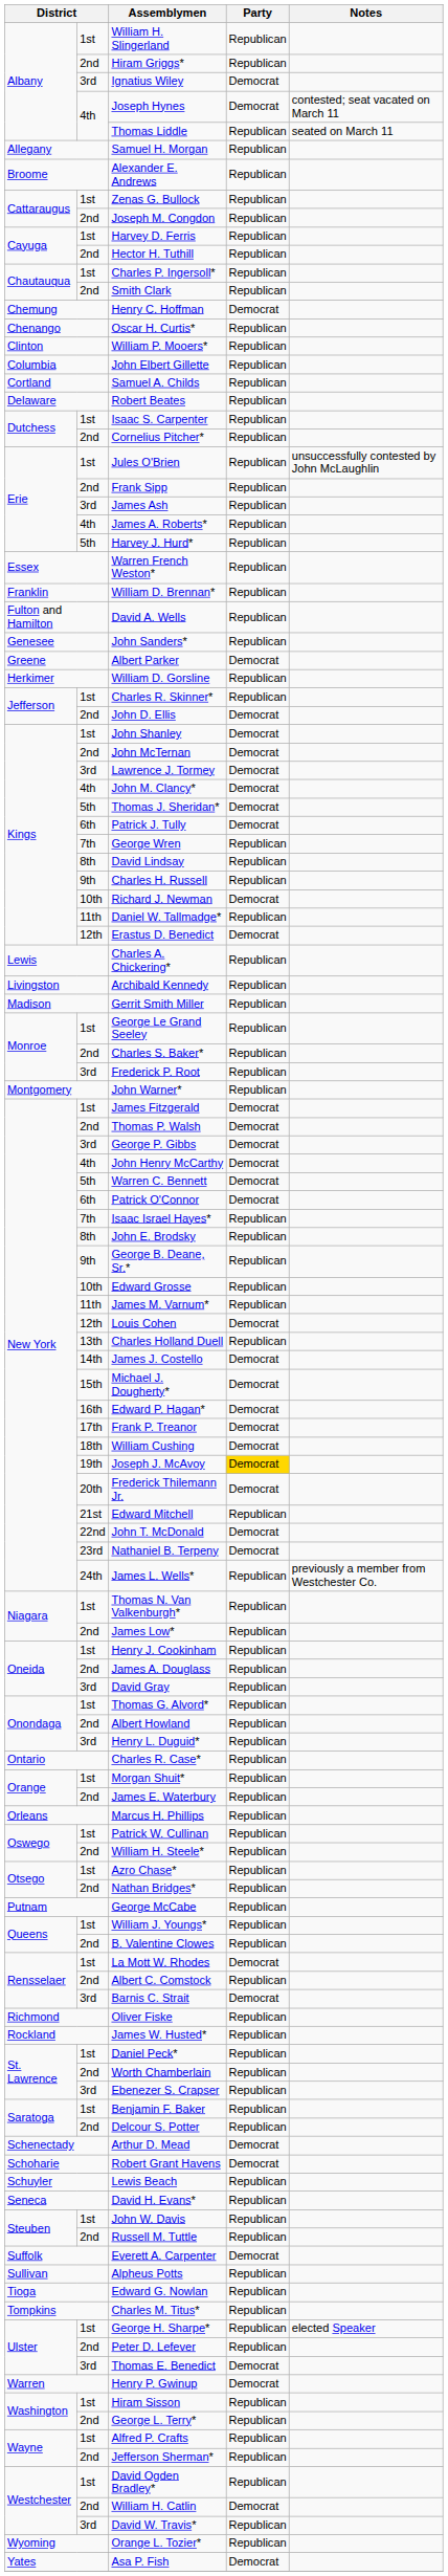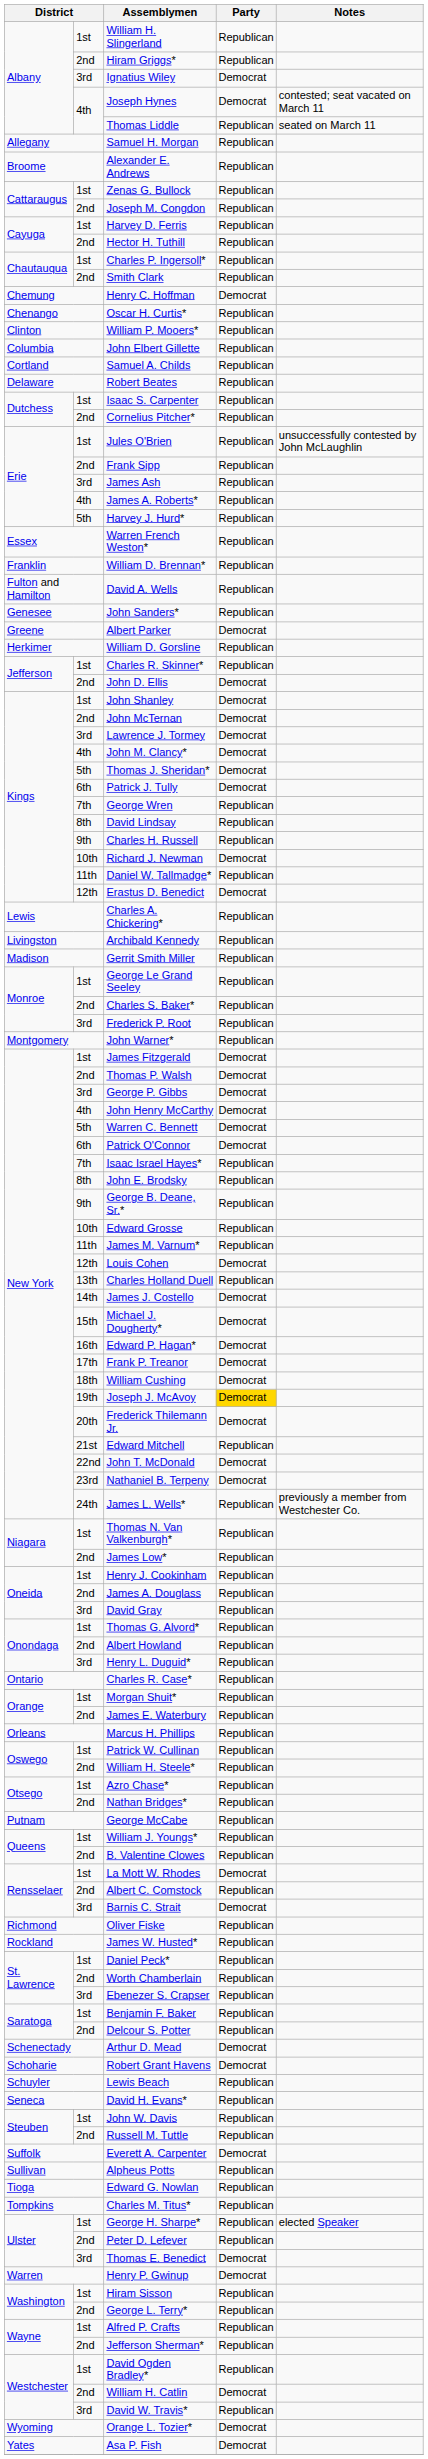 <table class=wikitable>
 <tr>
 <th colspan="2">District</th>
 <th>Assemblymen</th>
 <th>Party</th>
 <th>Notes</th>
 </tr>
 <tr>
 <td rowspan="5"><a href='#'>Albany</a></td>
 <td>1st</td>
 <td><a href='#'>William H. Slingerland</a></td>
 <td>Republican</td>
 <td></td>
 </tr>
 <tr>
 <td>2nd</td>
 <td><a href='#'>Hiram Griggs</a>*</td>
 <td>Republican</td>
 <td></td>
 </tr>
 <tr>
 <td>3rd</td>
 <td><a href='#'>Ignatius Wiley</a></td>
 <td>Democrat</td>
 <td></td>
 </tr>
 <tr>
 <td rowspan="2">4th</td>
 <td><a href='#'>Joseph Hynes</a></td>
 <td>Democrat</td>
 <td>contested; seat vacated on March 11</td>
 </tr>
 <tr>
 <td><a href='#'>Thomas Liddle</a></td>
 <td>Republican</td>
 <td>seated on March 11</td>
 </tr>
 <tr>
 <td colspan="2"><a href='#'>Allegany</a></td>
 <td><a href='#'>Samuel H. Morgan</a></td>
 <td>Republican</td>
 <td></td>
 </tr>
 <tr>
 <td colspan="2"><a href='#'>Broome</a></td>
 <td><a href='#'>Alexander E. Andrews</a></td>
 <td>Republican</td>
 <td></td>
 </tr>
 <tr>
 <td rowspan="2"><a href='#'>Cattaraugus</a></td>
 <td>1st</td>
 <td><a href='#'>Zenas G. Bullock</a></td>
 <td>Republican</td>
 <td></td>
 </tr>
 <tr>
 <td>2nd</td>
 <td><a href='#'>Joseph M. Congdon</a></td>
 <td>Republican</td>
 <td></td>
 </tr>
 <tr>
 <td rowspan="2"><a href='#'>Cayuga</a></td>
 <td>1st</td>
 <td><a href='#'>Harvey D. Ferris</a></td>
 <td>Republican</td>
 <td></td>
 </tr>
 <tr>
 <td>2nd</td>
 <td><a href='#'>Hector H. Tuthill</a></td>
 <td>Republican</td>
 <td></td>
 </tr>
 <tr>
 <td rowspan="2"><a href='#'>Chautauqua</a></td>
 <td>1st</td>
 <td><a href='#'>Charles P. Ingersoll</a>*</td>
 <td>Republican</td>
 <td></td>
 </tr>
 <tr>
 <td>2nd</td>
 <td><a href='#'>Smith Clark</a></td>
 <td>Republican</td>
 <td></td>
 </tr>
 <tr>
 <td colspan="2"><a href='#'>Chemung</a></td>
 <td><a href='#'>Henry C. Hoffman</a></td>
 <td>Democrat</td>
 <td></td>
 </tr>
 <tr>
 <td colspan="2"><a href='#'>Chenango</a></td>
 <td><a href='#'>Oscar H. Curtis</a>*</td>
 <td>Republican</td>
 <td></td>
 </tr>
 <tr>
 <td colspan="2"><a href='#'>Clinton</a></td>
 <td><a href='#'>William P. Mooers</a>*</td>
 <td>Republican</td>
 <td></td>
 </tr>
 <tr>
 <td colspan="2"><a href='#'>Columbia</a></td>
 <td><a href='#'>John Elbert Gillette</a></td>
 <td>Republican</td>
 <td></td>
 </tr>
 <tr>
 <td colspan="2"><a href='#'>Cortland</a></td>
 <td><a href='#'>Samuel A. Childs</a></td>
 <td>Republican</td>
 <td></td>
 </tr>
 <tr>
 <td colspan="2"><a href='#'>Delaware</a></td>
 <td><a href='#'>Robert Beates</a></td>
 <td>Republican</td>
 <td></td>
 </tr>
 <tr>
 <td rowspan="2"><a href='#'>Dutchess</a></td>
 <td>1st</td>
 <td><a href='#'>Isaac S. Carpenter</a></td>
 <td>Republican</td>
 <td></td>
 </tr>
 <tr>
 <td>2nd</td>
 <td><a href='#'>Cornelius Pitcher</a>*</td>
 <td>Republican</td>
 <td></td>
 </tr>
 <tr>
 <td rowspan="5"><a href='#'>Erie</a></td>
 <td>1st</td>
 <td><a href='#'>Jules O'Brien</a></td>
 <td>Republican</td>
 <td>unsuccessfully contested by John McLaughlin</td>
 </tr>
 <tr>
 <td>2nd</td>
 <td><a href='#'>Frank Sipp</a></td>
 <td>Republican</td>
 <td></td>
 </tr>
 <tr>
 <td>3rd</td>
 <td><a href='#'>James Ash</a></td>
 <td>Republican</td>
 <td></td>
 </tr>
 <tr>
 <td>4th</td>
 <td><a href='#'>James A. Roberts</a>*</td>
 <td>Republican</td>
 <td></td>
 </tr>
 <tr>
 <td>5th</td>
 <td><a href='#'>Harvey J. Hurd</a>*</td>
 <td>Republican</td>
 <td></td>
 </tr>
 <tr>
 <td colspan="2"><a href='#'>Essex</a></td>
 <td><a href='#'>Warren French Weston</a>*</td>
 <td>Republican</td>
 <td></td>
 </tr>
 <tr>
 <td colspan="2"><a href='#'>Franklin</a></td>
 <td><a href='#'>William D. Brennan</a>*</td>
 <td>Republican</td>
 <td></td>
 </tr>
 <tr>
 <td colspan="2"><a href='#'>Fulton</a> and <a href='#'>Hamilton</a></td>
 <td><a href='#'>David A. Wells</a></td>
 <td>Republican</td>
 <td></td>
 </tr>
 <tr>
 <td colspan="2"><a href='#'>Genesee</a></td>
 <td><a href='#'>John Sanders</a>*</td>
 <td>Republican</td>
 <td></td>
 </tr>
 <tr>
 <td colspan="2"><a href='#'>Greene</a></td>
 <td><a href='#'>Albert Parker</a></td>
 <td>Democrat</td>
 <td></td>
 </tr>
 <tr>
 <td colspan="2"><a href='#'>Herkimer</a></td>
 <td><a href='#'>William D. Gorsline</a></td>
 <td>Republican</td>
 <td></td>
 </tr>
 <tr>
 <td rowspan="2"><a href='#'>Jefferson</a></td>
 <td>1st</td>
 <td><a href='#'>Charles R. Skinner</a>*</td>
 <td>Republican</td>
 <td></td>
 </tr>
 <tr>
 <td>2nd</td>
 <td><a href='#'>John D. Ellis</a></td>
 <td>Democrat</td>
 <td></td>
 </tr>
 <tr>
 <td rowspan="12"><a href='#'>Kings</a></td>
 <td>1st</td>
 <td><a href='#'>John Shanley</a></td>
 <td>Democrat</td>
 <td></td>
 </tr>
 <tr>
 <td>2nd</td>
 <td><a href='#'>John McTernan</a></td>
 <td>Democrat</td>
 <td></td>
 </tr>
 <tr>
 <td>3rd</td>
 <td><a href='#'>Lawrence J. Tormey</a></td>
 <td>Democrat</td>
 <td></td>
 </tr>
 <tr>
 <td>4th</td>
 <td><a href='#'>John M. Clancy</a>*</td>
 <td>Democrat</td>
 <td></td>
 </tr>
 <tr>
 <td>5th</td>
 <td><a href='#'>Thomas J. Sheridan</a>*</td>
 <td>Democrat</td>
 <td></td>
 </tr>
 <tr>
 <td>6th</td>
 <td><a href='#'>Patrick J. Tully</a></td>
 <td>Democrat</td>
 <td></td>
 </tr>
 <tr>
 <td>7th</td>
 <td><a href='#'>George Wren</a></td>
 <td>Republican</td>
 <td></td>
 </tr>
 <tr>
 <td>8th</td>
 <td><a href='#'>David Lindsay</a></td>
 <td>Republican</td>
 <td></td>
 </tr>
 <tr>
 <td>9th</td>
 <td><a href='#'>Charles H. Russell</a></td>
 <td>Republican</td>
 <td></td>
 </tr>
 <tr>
 <td>10th</td>
 <td><a href='#'>Richard J. Newman</a></td>
 <td>Democrat</td>
 <td></td>
 </tr>
 <tr>
 <td>11th</td>
 <td><a href='#'>Daniel W. Tallmadge</a>*</td>
 <td>Republican</td>
 <td></td>
 </tr>
 <tr>
 <td>12th</td>
 <td><a href='#'>Erastus D. Benedict</a></td>
 <td>Democrat</td>
 <td></td>
 </tr>
 <tr>
 <td colspan="2"><a href='#'>Lewis</a></td>
 <td><a href='#'>Charles A. Chickering</a>*</td>
 <td>Republican</td>
 <td></td>
 </tr>
 <tr>
 <td colspan="2"><a href='#'>Livingston</a></td>
 <td><a href='#'>Archibald Kennedy</a></td>
 <td>Republican</td>
 <td></td>
 </tr>
 <tr>
 <td colspan="2"><a href='#'>Madison</a></td>
 <td><a href='#'>Gerrit Smith Miller</a></td>
 <td>Republican</td>
 <td></td>
 </tr>
 <tr>
 <td rowspan="3"><a href='#'>Monroe</a></td>
 <td>1st</td>
 <td><a href='#'>George Le Grand Seeley</a></td>
 <td>Republican</td>
 <td></td>
 </tr>
 <tr>
 <td>2nd</td>
 <td><a href='#'>Charles S. Baker</a>*</td>
 <td>Republican</td>
 <td></td>
 </tr>
 <tr>
 <td>3rd</td>
 <td><a href='#'>Frederick P. Root</a></td>
 <td>Republican</td>
 <td></td>
 </tr>
 <tr>
 <td colspan="2"><a href='#'>Montgomery</a></td>
 <td><a href='#'>John Warner</a>*</td>
 <td>Republican</td>
 <td></td>
 </tr>
 <tr>
 <td rowspan="24"><a href='#'>New York</a></td>
 <td>1st</td>
 <td><a href='#'>James Fitzgerald</a></td>
 <td>Democrat</td>
 <td></td>
 </tr>
 <tr>
 <td>2nd</td>
 <td><a href='#'>Thomas P. Walsh</a></td>
 <td>Democrat</td>
 <td></td>
 </tr>
 <tr>
 <td>3rd</td>
 <td><a href='#'>George P. Gibbs</a></td>
 <td>Democrat</td>
 <td></td>
 </tr>
 <tr>
 <td>4th</td>
 <td><a href='#'>John Henry McCarthy</a></td>
 <td>Democrat</td>
 <td></td>
 </tr>
 <tr>
 <td>5th</td>
 <td><a href='#'>Warren C. Bennett</a></td>
 <td>Democrat</td>
 <td></td>
 </tr>
 <tr>
 <td>6th</td>
 <td><a href='#'>Patrick O'Connor</a></td>
 <td>Democrat</td>
 <td></td>
 </tr>
 <tr>
 <td>7th</td>
 <td><a href='#'>Isaac Israel Hayes</a>*</td>
 <td>Republican</td>
 <td></td>
 </tr>
 <tr>
 <td>8th</td>
 <td><a href='#'>John E. Brodsky</a></td>
 <td>Republican</td>
 <td></td>
 </tr>
 <tr>
 <td>9th</td>
 <td><a href='#'>George B. Deane, Sr.</a>*</td>
 <td>Republican</td>
 <td></td>
 </tr>
 <tr>
 <td>10th</td>
 <td><a href='#'>Edward Grosse</a></td>
 <td>Republican</td>
 <td></td>
 </tr>
 <tr>
 <td>11th</td>
 <td><a href='#'>James M. Varnum</a>*</td>
 <td>Republican</td>
 <td></td>
 </tr>
 <tr>
 <td>12th</td>
 <td><a href='#'>Louis Cohen</a></td>
 <td>Democrat</td>
 <td></td>
 </tr>
 <tr>
 <td>13th</td>
 <td><a href='#'>Charles Holland Duell</a></td>
 <td>Republican</td>
 <td></td>
 </tr>
 <tr>
 <td>14th</td>
 <td><a href='#'>James J. Costello</a></td>
 <td>Democrat</td>
 <td></td>
 </tr>
 <tr>
 <td>15th</td>
 <td><a href='#'>Michael J. Dougherty</a>*</td>
 <td>Democrat</td>
 <td></td>
 </tr>
 <tr>
 <td>16th</td>
 <td><a href='#'>Edward P. Hagan</a>*</td>
 <td>Democrat</td>
 <td></td>
 </tr>
 <tr>
 <td>17th</td>
 <td><a href='#'>Frank P. Treanor</a></td>
 <td>Democrat</td>
 <td></td>
 </tr>
 <tr>
 <td>18th</td>
 <td><a href='#'>William Cushing</a></td>
 <td>Democrat</td>
 <td></td>
 </tr>
 <tr>
 <td>19th</td>
 <td><a href='#'>Joseph J. McAvoy</a></td>
 <td style="background: gold;">Democrat</td>
 <td></td>
 </tr>
 <tr>
 <td>20th</td>
 <td><a href='#'>Frederick Thilemann Jr.</a></td>
 <td>Democrat</td>
 <td></td>
 </tr>
 <tr>
 <td>21st</td>
 <td><a href='#'>Edward Mitchell</a></td>
 <td>Republican</td>
 <td></td>
 </tr>
 <tr>
 <td>22nd</td>
 <td><a href='#'>John T. McDonald</a></td>
 <td>Democrat</td>
 <td></td>
 </tr>
 <tr>
 <td>23rd</td>
 <td><a href='#'>Nathaniel B. Terpeny</a></td>
 <td>Democrat</td>
 <td></td>
 </tr>
 <tr>
 <td>24th</td>
 <td><a href='#'>James L. Wells</a>*</td>
 <td>Republican</td>
 <td>previously a member from Westchester Co.</td>
 </tr>
 <tr>
 <td rowspan="2"><a href='#'>Niagara</a></td>
 <td>1st</td>
 <td><a href='#'>Thomas N. Van Valkenburgh</a>*</td>
 <td>Republican</td>
 <td></td>
 </tr>
 <tr>
 <td>2nd</td>
 <td><a href='#'>James Low</a>*</td>
 <td>Republican</td>
 <td></td>
 </tr>
 <tr>
 <td rowspan="3"><a href='#'>Oneida</a></td>
 <td>1st</td>
 <td><a href='#'>Henry J. Cookinham</a></td>
 <td>Republican</td>
 <td></td>
 </tr>
 <tr>
 <td>2nd</td>
 <td><a href='#'>James A. Douglass</a></td>
 <td>Republican</td>
 <td></td>
 </tr>
 <tr>
 <td>3rd</td>
 <td><a href='#'>David Gray</a></td>
 <td>Republican</td>
 <td></td>
 </tr>
 <tr>
 <td rowspan="3"><a href='#'>Onondaga</a></td>
 <td>1st</td>
 <td><a href='#'>Thomas G. Alvord</a>*</td>
 <td>Republican</td>
 <td></td>
 </tr>
 <tr>
 <td>2nd</td>
 <td><a href='#'>Albert Howland</a></td>
 <td>Republican</td>
 <td></td>
 </tr>
 <tr>
 <td>3rd</td>
 <td><a href='#'>Henry L. Duguid</a>*</td>
 <td>Republican</td>
 <td></td>
 </tr>
 <tr>
 <td colspan="2"><a href='#'>Ontario</a></td>
 <td><a href='#'>Charles R. Case</a>*</td>
 <td>Republican</td>
 <td></td>
 </tr>
 <tr>
 <td rowspan="2"><a href='#'>Orange</a></td>
 <td>1st</td>
 <td><a href='#'>Morgan Shuit</a>*</td>
 <td>Republican</td>
 <td></td>
 </tr>
 <tr>
 <td>2nd</td>
 <td><a href='#'>James E. Waterbury</a></td>
 <td>Republican</td>
 <td></td>
 </tr>
 <tr>
 <td colspan="2"><a href='#'>Orleans</a></td>
 <td><a href='#'>Marcus H. Phillips</a></td>
 <td>Republican</td>
 <td></td>
 </tr>
 <tr>
 <td rowspan="2"><a href='#'>Oswego</a></td>
 <td>1st</td>
 <td><a href='#'>Patrick W. Cullinan</a></td>
 <td>Republican</td>
 <td></td>
 </tr>
 <tr>
 <td>2nd</td>
 <td><a href='#'>William H. Steele</a>*</td>
 <td>Republican</td>
 <td></td>
 </tr>
 <tr>
 <td rowspan="2"><a href='#'>Otsego</a></td>
 <td>1st</td>
 <td><a href='#'>Azro Chase</a>*</td>
 <td>Republican</td>
 <td></td>
 </tr>
 <tr>
 <td>2nd</td>
 <td><a href='#'>Nathan Bridges</a>*</td>
 <td>Republican</td>
 <td></td>
 </tr>
 <tr>
 <td colspan="2"><a href='#'>Putnam</a></td>
 <td><a href='#'>George McCabe</a></td>
 <td>Republican</td>
 <td></td>
 </tr>
 <tr>
 <td rowspan="2"><a href='#'>Queens</a></td>
 <td>1st</td>
 <td><a href='#'>William J. Youngs</a>*</td>
 <td>Republican</td>
 <td></td>
 </tr>
 <tr>
 <td>2nd</td>
 <td><a href='#'>B. Valentine Clowes</a></td>
 <td>Republican</td>
 <td></td>
 </tr>
 <tr>
 <td rowspan="3"><a href='#'>Rensselaer</a></td>
 <td>1st</td>
 <td><a href='#'>La Mott W. Rhodes</a></td>
 <td>Democrat</td>
 <td></td>
 </tr>
 <tr>
 <td>2nd</td>
 <td><a href='#'>Albert C. Comstock</a></td>
 <td>Republican</td>
 <td></td>
 </tr>
 <tr>
 <td>3rd</td>
 <td><a href='#'>Barnis C. Strait</a></td>
 <td>Democrat</td>
 <td></td>
 </tr>
 <tr>
 <td colspan="2"><a href='#'>Richmond</a></td>
 <td><a href='#'>Oliver Fiske</a></td>
 <td>Republican</td>
 <td></td>
 </tr>
 <tr>
 <td colspan="2"><a href='#'>Rockland</a></td>
 <td><a href='#'>James W. Husted</a>*</td>
 <td>Republican</td>
 <td></td>
 </tr>
 <tr>
 <td rowspan="3"><a href='#'>St. Lawrence</a></td>
 <td>1st</td>
 <td><a href='#'>Daniel Peck</a>*</td>
 <td>Republican</td>
 <td></td>
 </tr>
 <tr>
 <td>2nd</td>
 <td><a href='#'>Worth Chamberlain</a></td>
 <td>Republican</td>
 <td></td>
 </tr>
 <tr>
 <td>3rd</td>
 <td><a href='#'>Ebenezer S. Crapser</a></td>
 <td>Republican</td>
 <td></td>
 </tr>
 <tr>
 <td rowspan="2"><a href='#'>Saratoga</a></td>
 <td>1st</td>
 <td><a href='#'>Benjamin F. Baker</a></td>
 <td>Republican</td>
 <td></td>
 </tr>
 <tr>
 <td>2nd</td>
 <td><a href='#'>Delcour S. Potter</a></td>
 <td>Republican</td>
 <td></td>
 </tr>
 <tr>
 <td colspan="2"><a href='#'>Schenectady</a></td>
 <td><a href='#'>Arthur D. Mead</a></td>
 <td>Democrat</td>
 <td></td>
 </tr>
 <tr>
 <td colspan="2"><a href='#'>Schoharie</a></td>
 <td><a href='#'>Robert Grant Havens</a></td>
 <td>Democrat</td>
 <td></td>
 </tr>
 <tr>
 <td colspan="2"><a href='#'>Schuyler</a></td>
 <td><a href='#'>Lewis Beach</a></td>
 <td>Republican</td>
 <td></td>
 </tr>
 <tr>
 <td colspan="2"><a href='#'>Seneca</a></td>
 <td><a href='#'>David H. Evans</a>*</td>
 <td>Republican</td>
 <td></td>
 </tr>
 <tr>
 <td rowspan="2"><a href='#'>Steuben</a></td>
 <td>1st</td>
 <td><a href='#'>John W. Davis</a></td>
 <td>Republican</td>
 <td></td>
 </tr>
 <tr>
 <td>2nd</td>
 <td><a href='#'>Russell M. Tuttle</a></td>
 <td>Republican</td>
 <td></td>
 </tr>
 <tr>
 <td colspan="2"><a href='#'>Suffolk</a></td>
 <td><a href='#'>Everett A. Carpenter</a></td>
 <td>Democrat</td>
 <td></td>
 </tr>
 <tr>
 <td colspan="2"><a href='#'>Sullivan</a></td>
 <td><a href='#'>Alpheus Potts</a></td>
 <td>Republican</td>
 <td></td>
 </tr>
 <tr>
 <td colspan="2"><a href='#'>Tioga</a></td>
 <td><a href='#'>Edward G. Nowlan</a></td>
 <td>Republican</td>
 <td></td>
 </tr>
 <tr>
 <td colspan="2"><a href='#'>Tompkins</a></td>
 <td><a href='#'>Charles M. Titus</a>*</td>
 <td>Republican</td>
 <td></td>
 </tr>
 <tr>
 <td rowspan="3"><a href='#'>Ulster</a></td>
 <td>1st</td>
 <td><a href='#'>George H. Sharpe</a>*</td>
 <td>Republican</td>
 <td>elected <a href='#'>Speaker</a></td>
 </tr>
 <tr>
 <td>2nd</td>
 <td><a href='#'>Peter D. Lefever</a></td>
 <td>Republican</td>
 <td></td>
 </tr>
 <tr>
 <td>3rd</td>
 <td><a href='#'>Thomas E. Benedict</a></td>
 <td>Democrat</td>
 <td></td>
 </tr>
 <tr>
 <td colspan="2"><a href='#'>Warren</a></td>
 <td><a href='#'>Henry P. Gwinup</a></td>
 <td>Democrat</td>
 <td></td>
 </tr>
 <tr>
 <td rowspan="2"><a href='#'>Washington</a></td>
 <td>1st</td>
 <td><a href='#'>Hiram Sisson</a></td>
 <td>Republican</td>
 <td></td>
 </tr>
 <tr>
 <td>2nd</td>
 <td><a href='#'>George L. Terry</a>*</td>
 <td>Republican</td>
 <td></td>
 </tr>
 <tr>
 <td rowspan="2"><a href='#'>Wayne</a></td>
 <td>1st</td>
 <td><a href='#'>Alfred P. Crafts</a></td>
 <td>Republican</td>
 <td></td>
 </tr>
 <tr>
 <td>2nd</td>
 <td><a href='#'>Jefferson Sherman</a>*</td>
 <td>Republican</td>
 <td></td>
 </tr>
 <tr>
 <td rowspan="3"><a href='#'>Westchester</a></td>
 <td>1st</td>
 <td><a href='#'>David Ogden Bradley</a>*</td>
 <td>Republican</td>
 <td></td>
 </tr>
 <tr>
 <td>2nd</td>
 <td><a href='#'>William H. Catlin</a></td>
 <td>Democrat</td>
 <td></td>
 </tr>
 <tr>
 <td>3rd</td>
 <td><a href='#'>David W. Travis</a>*</td>
 <td>Republican</td>
 <td></td>
 </tr>
 <tr>
 <td colspan="2"><a href='#'>Wyoming</a></td>
 <td><a href='#'>Orange L. Tozier</a>*</td>
-<td>Republican</td>
+<td>Democrat</td>
 <td></td>
 </tr>
 <tr>
 <td colspan="2"><a href='#'>Yates</a></td>
 <td><a href='#'>Asa P. Fish</a></td>
 <td>Democrat</td>
 <td></td>
 </tr>
 <tr>
 </tr>
 </table>
